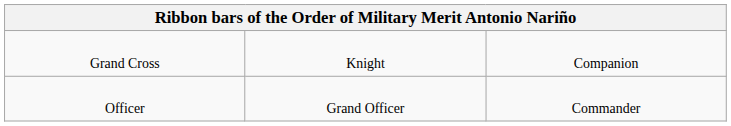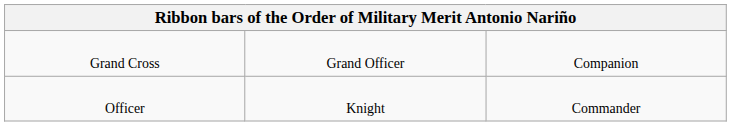 <table align=center class=wikitable width=55%>
 <tr>
 <th colspan=6>Ribbon bars of the Order of Military Merit Antonio Nariño</th>
 </tr>
 <tr>
 <td width=25% valign=top align=center><br><small>Grand Cross</small></td>
-<td width=25% valign=top align=center><br><small>Knight</small></td>
+<td width=25% valign=top align=center><br><small>Grand Officer</small></td>
 <td width=25% valign=top align=center><br><small>Companion</small></td>
 </tr>
 <tr>
 <td width=25% valign=top align=center><br><small>Officer</small></td>
-<td width=25% valign=top align=center><br><small>Grand Officer</small></td>
+<td width=25% valign=top align=center><br><small>Knight</small></td>
 <td width=25% valign=top align=center><br><small>Commander</small></td>
 </tr>
 </table>
